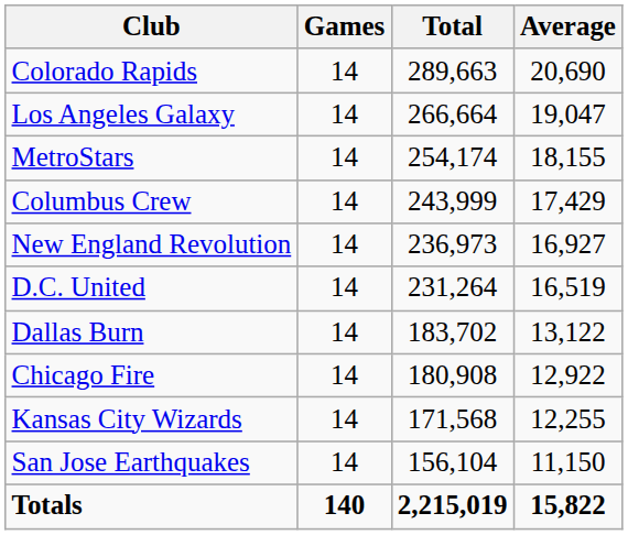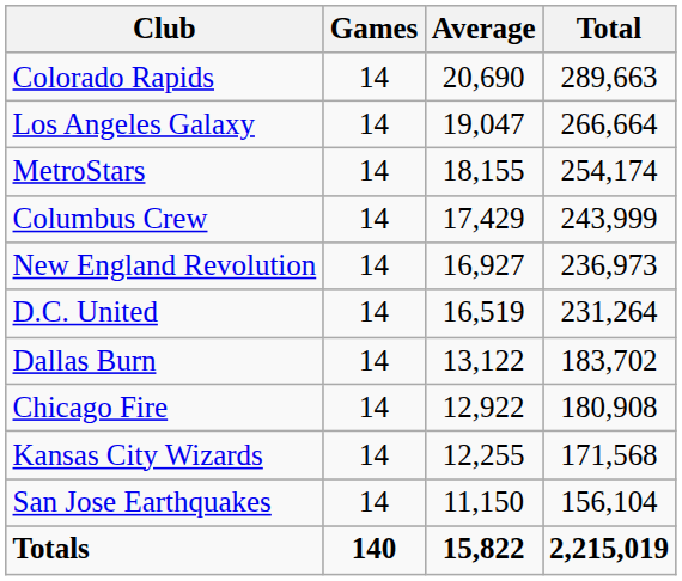 <table class="wikitable sortable" style="font-size:100%">
 <tr>
 <th>Club</th>
 <th>Games</th>
+<th>Average</th>
 <th>Total</th>
-<th>Average</th>
 </tr>
 <tr>
 <td><a href='#'>Colorado Rapids</a></td>
 <td align=center>14</td>
+<td align=center>20,690</td>
 <td align=center>289,663</td>
-<td align=center>20,690</td>
 </tr>
 <tr>
 <td><a href='#'>Los Angeles Galaxy</a></td>
 <td align=center>14</td>
+<td align=center>19,047</td>
 <td align=center>266,664</td>
-<td align=center>19,047</td>
 </tr>
 <tr>
 <td><a href='#'>MetroStars</a></td>
 <td align=center>14</td>
+<td align=center>18,155</td>
 <td align=center>254,174</td>
-<td align=center>18,155</td>
 </tr>
 <tr>
 <td><a href='#'>Columbus Crew</a></td>
 <td align=center>14</td>
+<td align=center>17,429</td>
 <td align=center>243,999</td>
-<td align=center>17,429</td>
 </tr>
 <tr>
 <td><a href='#'>New England Revolution</a></td>
 <td align=center>14</td>
+<td align=center>16,927</td>
 <td align=center>236,973</td>
-<td align=center>16,927</td>
 </tr>
 <tr>
 <td><a href='#'>D.C. United</a></td>
 <td align=center>14</td>
+<td align=center>16,519</td>
 <td align=center>231,264</td>
-<td align=center>16,519</td>
 </tr>
 <tr>
 <td><a href='#'>Dallas Burn</a></td>
 <td align=center>14</td>
+<td align=center>13,122</td>
 <td align=center>183,702</td>
-<td align=center>13,122</td>
 </tr>
 <tr>
 <td><a href='#'>Chicago Fire</a></td>
 <td align=center>14</td>
+<td align=center>12,922</td>
 <td align=center>180,908</td>
-<td align=center>12,922</td>
 </tr>
 <tr>
 <td><a href='#'>Kansas City Wizards</a></td>
 <td align=center>14</td>
+<td align=center>12,255</td>
 <td align=center>171,568</td>
-<td align=center>12,255</td>
 </tr>
 <tr>
 <td><a href='#'>San Jose Earthquakes</a></td>
 <td align=center>14</td>
+<td align=center>11,150</td>
 <td align=center>156,104</td>
-<td align=center>11,150</td>
 </tr>
 <tr>
 <td><strong>Totals</strong></td>
 <td align=center><strong>140</strong></td>
+<td align=center><strong>15,822</strong></td>
 <td align=center><strong>2,215,019</strong></td>
-<td align=center><strong>15,822</strong></td>
 </tr>
 </table>
